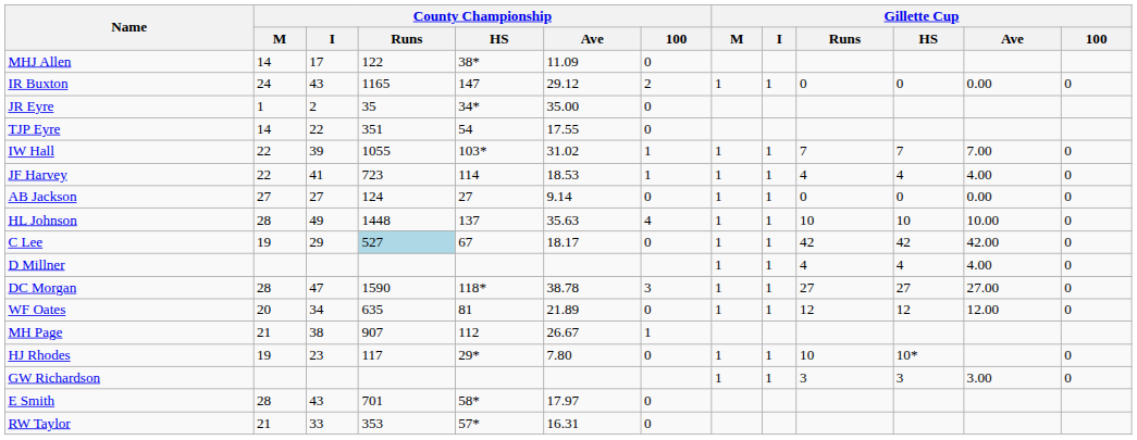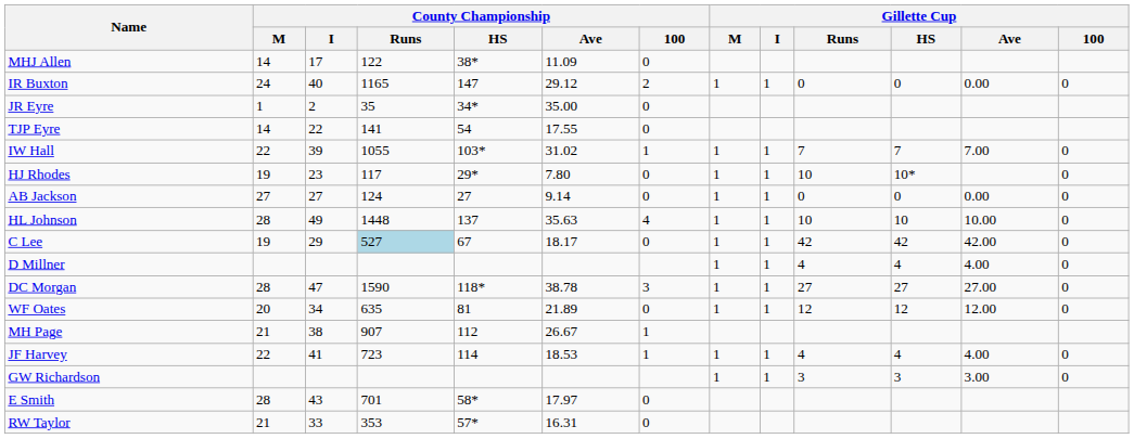 <table class="wikitable " width="100%">
 <tr bgcolor="#efefef">
 <th rowspan=2>Name</th>
 <th colspan=6><a href='#'>County Championship</a></th>
 <th colspan=6><a href='#'>Gillette Cup</a></th>
 </tr>
 <tr>
 <th>M</th>
 <th>I</th>
 <th>Runs</th>
 <th>HS</th>
 <th>Ave</th>
 <th>100</th>
 <th>M</th>
 <th>I</th>
 <th>Runs</th>
 <th>HS</th>
 <th>Ave</th>
 <th>100</th>
 </tr>
 <tr>
 <td><a href='#'>MHJ Allen</a></td>
 <td>14</td>
 <td>17</td>
 <td>122</td>
 <td>38*</td>
 <td>11.09</td>
 <td>0</td>
 <td></td>
 <td></td>
 <td></td>
 <td></td>
 <td></td>
 <td></td>
 </tr>
 <tr>
 <td><a href='#'>IR Buxton</a></td>
 <td>24</td>
-<td>43</td>
+<td>40</td>
 <td>1165</td>
 <td>147</td>
 <td>29.12</td>
 <td>2</td>
 <td>1</td>
 <td>1</td>
 <td>0</td>
 <td>0</td>
 <td>0.00</td>
 <td>0</td>
 </tr>
 <tr>
 <td><a href='#'>JR Eyre</a></td>
 <td>1</td>
 <td>2</td>
 <td>35</td>
 <td>34*</td>
 <td>35.00</td>
 <td>0</td>
 <td></td>
 <td></td>
 <td></td>
 <td></td>
 <td></td>
 <td></td>
 </tr>
 <tr>
 <td><a href='#'>TJP Eyre</a></td>
 <td>14</td>
 <td>22</td>
-<td>351</td>
+<td>141</td>
 <td>54</td>
 <td>17.55</td>
 <td>0</td>
 <td></td>
 <td></td>
 <td></td>
 <td></td>
 <td></td>
 <td></td>
 </tr>
 <tr>
 <td><a href='#'>IW Hall</a></td>
 <td>22</td>
 <td>39</td>
 <td>1055</td>
 <td>103*</td>
 <td>31.02</td>
 <td>1</td>
 <td>1</td>
 <td>1</td>
 <td>7</td>
 <td>7</td>
 <td>7.00</td>
 <td>0</td>
 </tr>
 <tr>
-<td><a href='#'>JF Harvey</a></td>
-<td>22</td>
-<td>41</td>
-<td>723</td>
-<td>114</td>
-<td>18.53</td>
+<td><a href='#'>HJ Rhodes</a></td>
+<td>19</td>
+<td>23</td>
+<td>117</td>
+<td>29*</td>
+<td>7.80</td>
+<td>0</td>
 <td>1</td>
 <td>1</td>
-<td>1</td>
-<td>4</td>
-<td>4</td>
-<td>4.00</td>
+<td>10</td>
+<td>10*</td>
+<td></td>
 <td>0</td>
 </tr>
 <tr>
 <td><a href='#'>AB Jackson</a></td>
 <td>27</td>
 <td>27</td>
 <td>124</td>
 <td>27</td>
 <td>9.14</td>
 <td>0</td>
 <td>1</td>
 <td>1</td>
 <td>0</td>
 <td>0</td>
 <td>0.00</td>
 <td>0</td>
 </tr>
 <tr>
 <td><a href='#'>HL Johnson</a></td>
 <td>28</td>
 <td>49</td>
 <td>1448</td>
 <td>137</td>
 <td>35.63</td>
 <td>4</td>
 <td>1</td>
 <td>1</td>
 <td>10</td>
 <td>10</td>
 <td>10.00</td>
 <td>0</td>
 </tr>
 <tr>
 <td><a href='#'>C Lee</a></td>
 <td>19</td>
 <td>29</td>
 <td style="background: lightblue;">527</td>
 <td>67</td>
 <td>18.17</td>
 <td>0</td>
 <td>1</td>
 <td>1</td>
 <td>42</td>
 <td>42</td>
 <td>42.00</td>
 <td>0</td>
 </tr>
 <tr>
 <td><a href='#'>D Millner</a></td>
 <td></td>
 <td></td>
 <td></td>
 <td></td>
 <td></td>
 <td></td>
 <td>1</td>
 <td>1</td>
 <td>4</td>
 <td>4</td>
 <td>4.00</td>
 <td>0</td>
 </tr>
 <tr>
 <td><a href='#'>DC Morgan</a></td>
 <td>28</td>
 <td>47</td>
 <td>1590</td>
 <td>118*</td>
 <td>38.78</td>
 <td>3</td>
 <td>1</td>
 <td>1</td>
 <td>27</td>
 <td>27</td>
 <td>27.00</td>
 <td>0</td>
 </tr>
 <tr>
 <td><a href='#'>WF Oates</a></td>
 <td>20</td>
 <td>34</td>
 <td>635</td>
 <td>81</td>
 <td>21.89</td>
 <td>0</td>
 <td>1</td>
 <td>1</td>
 <td>12</td>
 <td>12</td>
 <td>12.00</td>
 <td>0</td>
 </tr>
 <tr>
 <td><a href='#'>MH Page</a></td>
 <td>21</td>
 <td>38</td>
 <td>907</td>
 <td>112</td>
 <td>26.67</td>
 <td>1</td>
 <td></td>
 <td></td>
 <td></td>
 <td></td>
 <td></td>
 <td></td>
 </tr>
 <tr>
-<td><a href='#'>HJ Rhodes</a></td>
-<td>19</td>
-<td>23</td>
-<td>117</td>
-<td>29*</td>
-<td>7.80</td>
-<td>0</td>
+<td><a href='#'>JF Harvey</a></td>
+<td>22</td>
+<td>41</td>
+<td>723</td>
+<td>114</td>
+<td>18.53</td>
 <td>1</td>
 <td>1</td>
-<td>10</td>
-<td>10*</td>
-<td></td>
+<td>1</td>
+<td>4</td>
+<td>4</td>
+<td>4.00</td>
 <td>0</td>
 </tr>
 <tr>
 <td><a href='#'>GW Richardson</a></td>
 <td></td>
 <td></td>
 <td></td>
 <td></td>
 <td></td>
 <td></td>
 <td>1</td>
 <td>1</td>
 <td>3</td>
 <td>3</td>
 <td>3.00</td>
 <td>0</td>
 </tr>
 <tr>
 <td><a href='#'>E Smith</a></td>
 <td>28</td>
 <td>43</td>
 <td>701</td>
 <td>58*</td>
 <td>17.97</td>
 <td>0</td>
 <td></td>
 <td></td>
 <td></td>
 <td></td>
 <td></td>
 <td></td>
 </tr>
 <tr>
 <td><a href='#'>RW Taylor</a></td>
 <td>21</td>
 <td>33</td>
 <td>353</td>
 <td>57*</td>
 <td>16.31</td>
 <td>0</td>
 <td></td>
 <td></td>
 <td></td>
 <td></td>
 <td></td>
 <td></td>
 </tr>
 </table>
